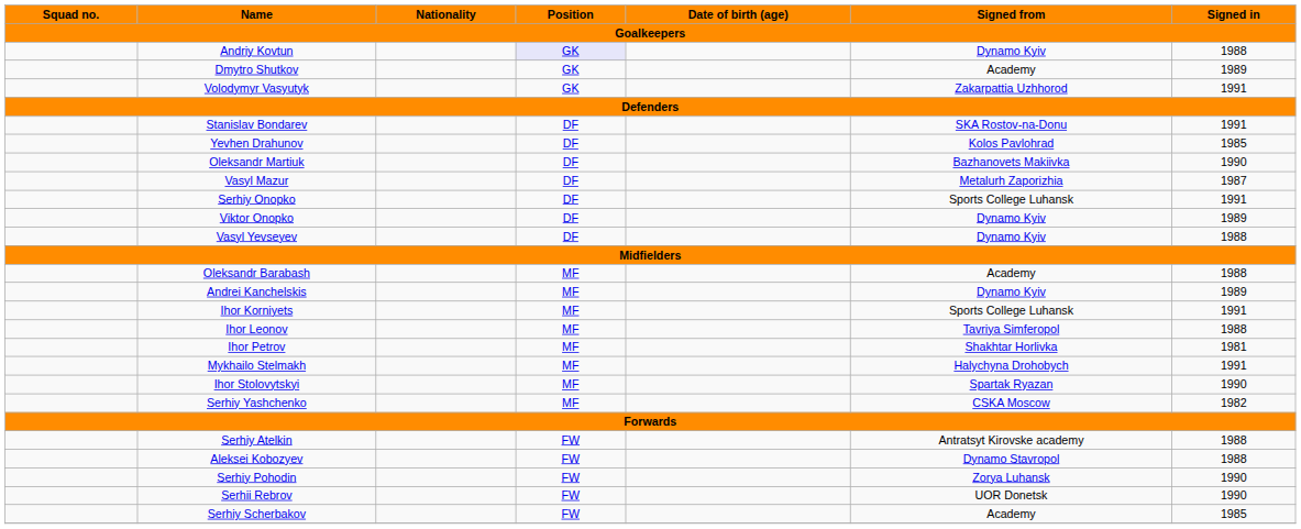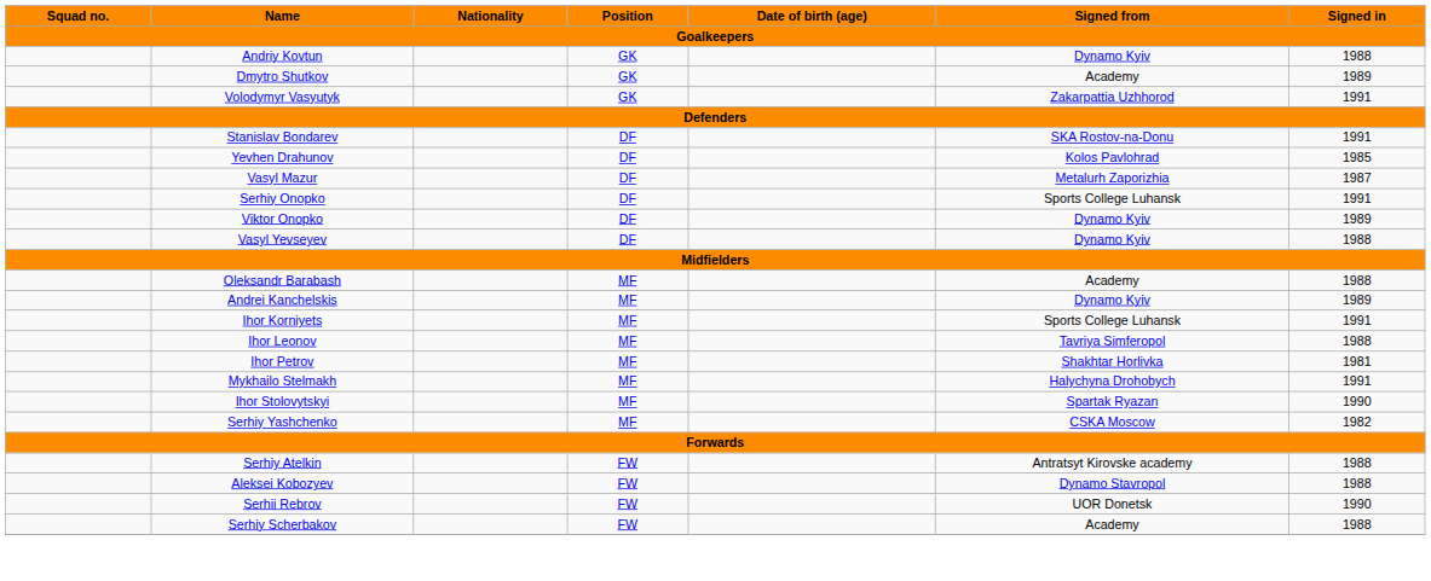 <table class="wikitable" style="text-align:center; font-size:90%; width:80%">
 <tr>
 <th style="background:darkorange; color:black; text-align:center">Squad no.</th>
 <th style="background:darkorange; color:black; text-align:center">Name</th>
 <th style="background:darkorange; color:black; text-align:center">Nationality</th>
 <th style="background:darkorange; color:black; text-align:center">Position</th>
 <th style="background:darkorange; color:black; text-align:center">Date of birth (age)</th>
 <th style="background:darkorange; color:#000000; text-align:center;">Signed from</th>
 <th style="background:darkorange; color:#000000; text-align:center;">Signed in</th>
 </tr>
 <tr>
 <th colspan="7" style="background:darkorange; color:black; bordercolor=red; text-align:center">Goalkeepers</th>
 </tr>
 <tr>
 <td></td>
 <td><a href='#'>Andriy Kovtun</a></td>
 <td></td>
-<td style="background: lavender;"><a href='#'>GK</a></td>
+<td><a href='#'>GK</a></td>
 <td></td>
 <td><a href='#'>Dynamo Kyiv</a></td>
 <td>1988</td>
 </tr>
 <tr>
 <td></td>
 <td><a href='#'>Dmytro Shutkov</a></td>
 <td></td>
 <td><a href='#'>GK</a></td>
 <td></td>
 <td>Academy</td>
 <td>1989</td>
 </tr>
 <tr>
 <td></td>
 <td><a href='#'>Volodymyr Vasyutyk</a></td>
 <td></td>
 <td><a href='#'>GK</a></td>
 <td></td>
 <td><a href='#'>Zakarpattia Uzhhorod</a></td>
 <td>1991</td>
 </tr>
 <tr>
 <th colspan="7" style="background:darkorange; color:black; text-align:center">Defenders</th>
 </tr>
 <tr>
 <td></td>
 <td><a href='#'>Stanislav Bondarev</a></td>
 <td></td>
 <td><a href='#'>DF</a></td>
 <td></td>
 <td><a href='#'>SKA Rostov-na-Donu</a></td>
 <td>1991</td>
 </tr>
 <tr>
 <td></td>
 <td><a href='#'>Yevhen Drahunov</a></td>
 <td></td>
 <td><a href='#'>DF</a></td>
 <td></td>
 <td><a href='#'>Kolos Pavlohrad</a></td>
 <td>1985</td>
-</tr>
-<tr>
-<td></td>
-<td><a href='#'>Oleksandr Martiuk</a></td>
-<td></td>
-<td><a href='#'>DF</a></td>
-<td></td>
-<td><a href='#'>Bazhanovets Makiivka</a></td>
-<td>1990</td>
 </tr>
 <tr>
 <td></td>
 <td><a href='#'>Vasyl Mazur</a></td>
 <td></td>
 <td><a href='#'>DF</a></td>
 <td></td>
 <td><a href='#'>Metalurh Zaporizhia</a></td>
 <td>1987</td>
 </tr>
 <tr>
 <td></td>
 <td><a href='#'>Serhiy Onopko</a></td>
 <td></td>
 <td><a href='#'>DF</a></td>
 <td></td>
 <td>Sports College Luhansk</td>
 <td>1991</td>
 </tr>
 <tr>
 <td></td>
 <td><a href='#'>Viktor Onopko</a></td>
 <td></td>
 <td><a href='#'>DF</a></td>
 <td></td>
 <td><a href='#'>Dynamo Kyiv</a></td>
 <td>1989</td>
 </tr>
 <tr>
 <td></td>
 <td><a href='#'>Vasyl Yevseyev</a></td>
 <td></td>
 <td><a href='#'>DF</a></td>
 <td></td>
 <td><a href='#'>Dynamo Kyiv</a></td>
 <td>1988</td>
 </tr>
 <tr>
 <th colspan="7" style="background:darkorange; color:black; text-align:center">Midfielders</th>
 </tr>
 <tr>
 <td></td>
 <td><a href='#'>Oleksandr Barabash</a></td>
 <td></td>
 <td><a href='#'>MF</a></td>
 <td></td>
 <td>Academy</td>
 <td>1988</td>
 </tr>
 <tr>
 <td></td>
 <td><a href='#'>Andrei Kanchelskis</a></td>
 <td></td>
 <td><a href='#'>MF</a></td>
 <td></td>
 <td><a href='#'>Dynamo Kyiv</a></td>
 <td>1989</td>
 </tr>
 <tr>
 <td></td>
 <td><a href='#'>Ihor Korniyets</a></td>
 <td></td>
 <td><a href='#'>MF</a></td>
 <td></td>
 <td>Sports College Luhansk</td>
 <td>1991</td>
 </tr>
 <tr>
 <td></td>
 <td><a href='#'>Ihor Leonov</a></td>
 <td></td>
 <td><a href='#'>MF</a></td>
 <td></td>
 <td><a href='#'>Tavriya Simferopol</a></td>
 <td>1988</td>
 </tr>
 <tr>
 <td></td>
 <td><a href='#'>Ihor Petrov</a></td>
 <td></td>
 <td><a href='#'>MF</a></td>
 <td></td>
 <td><a href='#'>Shakhtar Horlivka</a></td>
 <td>1981</td>
 </tr>
 <tr>
 <td></td>
 <td><a href='#'>Mykhailo Stelmakh</a></td>
 <td></td>
 <td><a href='#'>MF</a></td>
 <td></td>
 <td><a href='#'>Halychyna Drohobych</a></td>
 <td>1991</td>
 </tr>
 <tr>
 <td></td>
 <td><a href='#'>Ihor Stolovytskyi</a></td>
 <td></td>
 <td><a href='#'>MF</a></td>
 <td></td>
 <td><a href='#'>Spartak Ryazan</a></td>
 <td>1990</td>
 </tr>
 <tr>
 <td></td>
 <td><a href='#'>Serhiy Yashchenko</a></td>
 <td></td>
 <td><a href='#'>MF</a></td>
 <td></td>
 <td><a href='#'>CSKA Moscow</a></td>
 <td>1982</td>
 </tr>
 <tr>
 <th colspan="7" style="background:darkorange; color:black; text-align:center">Forwards</th>
 </tr>
 <tr>
 <td></td>
 <td><a href='#'>Serhiy Atelkin</a></td>
 <td></td>
 <td><a href='#'>FW</a></td>
 <td></td>
 <td>Antratsyt Kirovske academy</td>
 <td>1988</td>
 </tr>
 <tr>
 <td></td>
 <td><a href='#'>Aleksei Kobozyev</a></td>
 <td></td>
 <td><a href='#'>FW</a></td>
 <td></td>
 <td><a href='#'>Dynamo Stavropol</a></td>
 <td>1988</td>
 </tr>
 <tr>
 <td></td>
-<td><a href='#'>Serhiy Pohodin</a></td>
-<td></td>
-<td><a href='#'>FW</a></td>
-<td></td>
-<td><a href='#'>Zorya Luhansk</a></td>
-<td>1990</td>
-</tr>
-<tr>
-<td></td>
 <td><a href='#'>Serhii Rebrov</a></td>
 <td></td>
 <td><a href='#'>FW</a></td>
 <td></td>
 <td>UOR Donetsk</td>
 <td>1990</td>
 </tr>
 <tr>
 <td></td>
 <td><a href='#'>Serhiy Scherbakov</a></td>
 <td></td>
 <td><a href='#'>FW</a></td>
 <td></td>
 <td>Academy</td>
-<td>1985</td>
+<td>1988</td>
 </tr>
 <tr>
 </tr>
 </table>
